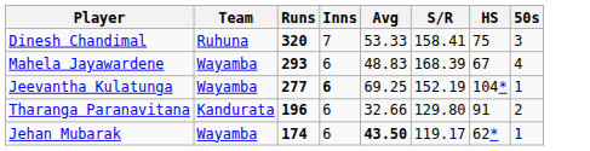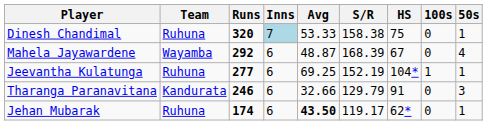 <table class="wikitable">
 <tr>
 <th>Player</th>
 <th>Team</th>
 <th>Runs</th>
 <th>Inns</th>
 <th>Avg</th>
 <th>S/R</th>
 <th>HS</th>
+<th>100s</th>
 <th>50s</th>
 </tr>
 <tr>
 <td><a href='#'>Dinesh Chandimal</a></td>
 <td><a href='#'>Ruhuna</a></td>
 <td><strong>320</strong></td>
-<td>7</td>
+<td style="background: lightblue;">7</td>
 <td>53.33</td>
-<td>158.41</td>
+<td>158.38</td>
 <td>75</td>
-<td>3</td>
+<td>0</td>
+<td>1</td>
 </tr>
 <tr>
 <td><a href='#'>Mahela Jayawardene</a></td>
 <td><a href='#'>Wayamba</a></td>
-<td><strong>293</strong></td>
+<td><strong>292</strong></td>
 <td>6</td>
-<td>48.83</td>
+<td>48.87</td>
 <td>168.39</td>
 <td>67</td>
+<td>0</td>
 <td>4</td>
 </tr>
 <tr>
 <td><a href='#'>Jeevantha Kulatunga</a></td>
-<td><a href='#'>Wayamba</a></td>
+<td><a href='#'>Ruhuna</a></td>
 <td><strong>277</strong></td>
-<td><strong>6</strong></td>
+<td>6</td>
 <td>69.25</td>
 <td>152.19</td>
 <td>104<a href='#'>*</a></td>
+<td>1</td>
 <td>1</td>
 </tr>
 <tr>
 <td><a href='#'>Tharanga Paranavitana</a></td>
 <td><a href='#'>Kandurata</a></td>
-<td><strong>196</strong></td>
+<td><strong>246</strong></td>
 <td>6</td>
 <td>32.66</td>
-<td>129.80</td>
+<td>129.79</td>
 <td>91</td>
-<td>2</td>
+<td>0</td>
+<td>3</td>
 </tr>
 <tr>
 <td><a href='#'>Jehan Mubarak</a></td>
-<td><a href='#'>Wayamba</a></td>
+<td><a href='#'>Ruhuna</a></td>
 <td><strong>174</strong></td>
 <td>6</td>
 <td><strong>43.50</strong></td>
 <td>119.17</td>
 <td>62<a href='#'>*</a></td>
+<td>0</td>
 <td>1</td>
 </tr>
 </table>
